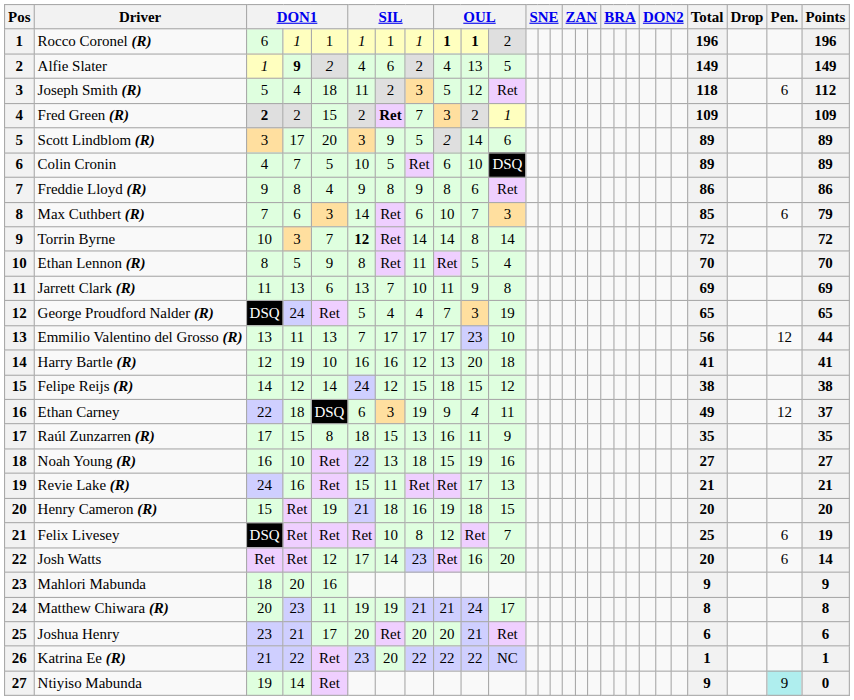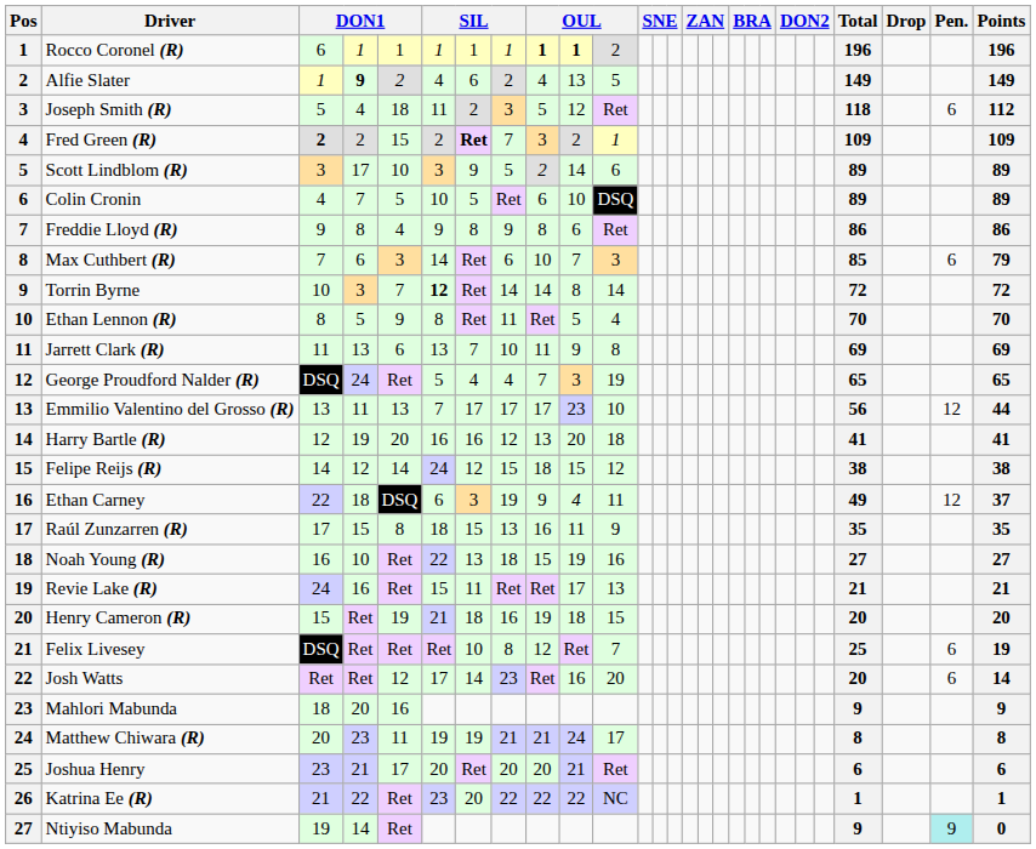 <table class="wikitable" style="font-size: 85%; text-align: center;">
 <tr valign="top">
 <th valign="middle">Pos</th>
 <th valign="middle">Driver</th>
 <th colspan=3><a href='#'>DON1</a><br></th>
 <th colspan=3><a href='#'>SIL</a><br></th>
 <th colspan=3><a href='#'>OUL</a><br></th>
 <th colspan=3><a href='#'>SNE</a><br></th>
 <th colspan=3><a href='#'>ZAN</a><br></th>
 <th colspan=3><a href='#'>BRA</a><br></th>
 <th colspan=3><a href='#'>DON2</a><br></th>
 <th valign=middle>Total</th>
 <th valign=middle>Drop</th>
 <th valign=middle>Pen.</th>
 <th valign=middle>Points</th>
 </tr>
 <tr>
 <th>1</th>
 <td align="left"> Rocco Coronel <strong><em>(R)</em></strong></td>
 <td style="background:#dfffdf;">6</td>
 <td style="background:#ffffbf;"><em>1</em></td>
 <td style="background:#ffffbf;">1</td>
 <td style="background:#ffffbf;"><em>1</em></td>
 <td style="background:#ffffbf;">1</td>
 <td style="background:#ffffbf;"><em>1</em></td>
 <td style="background:#ffffbf;"><strong>1</strong></td>
 <td style="background:#ffffbf;"><strong>1</strong></td>
 <td style="background:#dfdfdf;">2</td>
 <td></td>
 <td></td>
 <td></td>
 <td></td>
 <td></td>
 <td></td>
 <td></td>
 <td></td>
 <td></td>
 <td></td>
 <td></td>
 <td></td>
 <th>196</th>
 <td></td>
 <td></td>
 <th>196</th>
 </tr>
 <tr>
 <th>2</th>
 <td align="left"> Alfie Slater</td>
 <td style="background:#ffffbf;"><em>1</em></td>
 <td style="background:#dfffdf;"><strong>9</strong></td>
 <td style="background:#dfdfdf;"><em>2</em></td>
 <td style="background:#dfffdf;">4</td>
 <td style="background:#dfffdf;">6</td>
 <td style="background:#dfdfdf;">2</td>
 <td style="background:#dfffdf;">4</td>
 <td style="background:#dfffdf;">13</td>
 <td style="background:#dfffdf;">5</td>
 <td></td>
 <td></td>
 <td></td>
 <td></td>
 <td></td>
 <td></td>
 <td></td>
 <td></td>
 <td></td>
 <td></td>
 <td></td>
 <td></td>
 <th>149</th>
 <td></td>
 <td></td>
 <th>149</th>
 </tr>
 <tr>
 <th>3</th>
 <td align="left"> Joseph Smith <strong><em>(R)</em></strong></td>
 <td style="background:#dfffdf;">5</td>
 <td style="background:#dfffdf;">4</td>
 <td style="background:#dfffdf;">18</td>
 <td style="background:#dfffdf;">11</td>
 <td style="background:#dfdfdf;">2</td>
 <td style="background:#ffdf9f;">3</td>
 <td style="background:#dfffdf;">5</td>
 <td style="background:#dfffdf;">12</td>
 <td style="background:#efcfff";>Ret</td>
 <td></td>
 <td></td>
 <td></td>
 <td></td>
 <td></td>
 <td></td>
 <td></td>
 <td></td>
 <td></td>
 <td></td>
 <td></td>
 <td></td>
 <th>118</th>
 <td></td>
 <td>6</td>
 <th>112</th>
 </tr>
 <tr>
 <th>4</th>
 <td align="left"> Fred Green <strong><em>(R)</em></strong></td>
 <td style="background:#dfdfdf;"><strong>2</strong></td>
 <td style="background:#dfdfdf;">2</td>
 <td style="background:#dfffdf;">15</td>
 <td style="background:#dfdfdf;">2</td>
 <td style="background:#efcfff";><strong>Ret</strong></td>
 <td style="background:#dfffdf;">7</td>
 <td style="background:#ffdf9f;">3</td>
 <td style="background:#dfdfdf;">2</td>
 <td style="background:#ffffbf;"><em>1</em></td>
 <td></td>
 <td></td>
 <td></td>
 <td></td>
 <td></td>
 <td></td>
 <td></td>
 <td></td>
 <td></td>
 <td></td>
 <td></td>
 <td></td>
 <th>109</th>
 <td></td>
 <td></td>
 <th>109</th>
 </tr>
 <tr>
 <th>5</th>
 <td align="left"> Scott Lindblom <strong><em>(R)</em></strong></td>
 <td style="background:#ffdf9f;">3</td>
 <td style="background:#dfffdf;">17</td>
-<td style="background:#dfffdf;">20</td>
+<td style="background:#dfffdf;">10</td>
 <td style="background:#ffdf9f;">3</td>
 <td style="background:#dfffdf;">9</td>
 <td style="background:#dfffdf;">5</td>
 <td style="background:#dfdfdf;"><em>2</em></td>
 <td style="background:#dfffdf;">14</td>
 <td style="background:#dfffdf;">6</td>
 <td></td>
 <td></td>
 <td></td>
 <td></td>
 <td></td>
 <td></td>
 <td></td>
 <td></td>
 <td></td>
 <td></td>
 <td></td>
 <td></td>
 <th>89</th>
 <td></td>
 <td></td>
 <th>89</th>
 </tr>
 <tr>
 <th>6</th>
 <td align="left"> Colin Cronin</td>
 <td style="background:#dfffdf;">4</td>
 <td style="background:#dfffdf;">7</td>
 <td style="background:#dfffdf;">5</td>
 <td style="background:#dfffdf;">10</td>
 <td style="background:#dfffdf;">5</td>
 <td style="background:#efcfff";>Ret</td>
 <td style="background:#dfffdf;">6</td>
 <td style="background:#dfffdf;">10</td>
 <td style="background:#000000; color:#ffffff">DSQ</td>
 <td></td>
 <td></td>
 <td></td>
 <td></td>
 <td></td>
 <td></td>
 <td></td>
 <td></td>
 <td></td>
 <td></td>
 <td></td>
 <td></td>
 <th>89</th>
 <td></td>
 <td></td>
 <th>89</th>
 </tr>
 <tr>
 <th>7</th>
 <td align="left"> Freddie Lloyd <strong><em>(R)</em></strong></td>
 <td style="background:#dfffdf;">9</td>
 <td style="background:#dfffdf;">8</td>
 <td style="background:#dfffdf;">4</td>
 <td style="background:#dfffdf;">9</td>
 <td style="background:#dfffdf;">8</td>
 <td style="background:#dfffdf;">9</td>
 <td style="background:#dfffdf;">8</td>
 <td style="background:#dfffdf;">6</td>
 <td style="background:#efcfff";>Ret</td>
 <td></td>
 <td></td>
 <td></td>
 <td></td>
 <td></td>
 <td></td>
 <td></td>
 <td></td>
 <td></td>
 <td></td>
 <td></td>
 <td></td>
 <th>86</th>
 <td></td>
 <td></td>
 <th>86</th>
 </tr>
 <tr>
 <th>8</th>
 <td align="left"> Max Cuthbert <strong><em>(R)</em></strong></td>
 <td style="background:#dfffdf;">7</td>
 <td style="background:#dfffdf;">6</td>
 <td style="background:#ffdf9f;">3</td>
 <td style="background:#dfffdf;">14</td>
 <td style="background:#efcfff";>Ret</td>
 <td style="background:#dfffdf;">6</td>
 <td style="background:#dfffdf;">10</td>
 <td style="background:#dfffdf;">7</td>
 <td style="background:#ffdf9f;">3</td>
 <td></td>
 <td></td>
 <td></td>
 <td></td>
 <td></td>
 <td></td>
 <td></td>
 <td></td>
 <td></td>
 <td></td>
 <td></td>
 <td></td>
 <th>85</th>
 <td></td>
 <td>6</td>
 <th>79</th>
 </tr>
 <tr>
 <th>9</th>
 <td align="left"> Torrin Byrne</td>
 <td style="background:#dfffdf;">10</td>
 <td style="background:#ffdf9f;">3</td>
 <td style="background:#dfffdf;">7</td>
 <td style="background:#dfffdf;"><strong>12</strong></td>
 <td style="background:#efcfff";>Ret</td>
 <td style="background:#dfffdf;">14</td>
 <td style="background:#dfffdf;">14</td>
 <td style="background:#dfffdf;">8</td>
 <td style="background:#dfffdf;">14</td>
 <td></td>
 <td></td>
 <td></td>
 <td></td>
 <td></td>
 <td></td>
 <td></td>
 <td></td>
 <td></td>
 <td></td>
 <td></td>
 <td></td>
 <th>72</th>
 <td></td>
 <td></td>
 <th>72</th>
 </tr>
 <tr>
 <th>10</th>
 <td align="left"> Ethan Lennon <strong><em>(R)</em></strong></td>
 <td style="background:#dfffdf;">8</td>
 <td style="background:#dfffdf;">5</td>
 <td style="background:#dfffdf;">9</td>
 <td style="background:#dfffdf;">8</td>
 <td style="background:#efcfff";>Ret</td>
 <td style="background:#dfffdf;">11</td>
 <td style="background:#efcfff";>Ret</td>
 <td style="background:#dfffdf;">5</td>
 <td style="background:#dfffdf;">4</td>
 <td></td>
 <td></td>
 <td></td>
 <td></td>
 <td></td>
 <td></td>
 <td></td>
 <td></td>
 <td></td>
 <td></td>
 <td></td>
 <td></td>
 <th>70</th>
 <td></td>
 <td></td>
 <th>70</th>
 </tr>
 <tr>
 <th>11</th>
 <td align="left"> Jarrett Clark <strong><em>(R)</em></strong></td>
 <td style="background:#dfffdf;">11</td>
 <td style="background:#dfffdf;">13</td>
 <td style="background:#dfffdf;">6</td>
 <td style="background:#dfffdf;">13</td>
 <td style="background:#dfffdf;">7</td>
 <td style="background:#dfffdf;">10</td>
 <td style="background:#dfffdf;">11</td>
 <td style="background:#dfffdf;">9</td>
 <td style="background:#dfffdf;">8</td>
 <td></td>
 <td></td>
 <td></td>
 <td></td>
 <td></td>
 <td></td>
 <td></td>
 <td></td>
 <td></td>
 <td></td>
 <td></td>
 <td></td>
 <th>69</th>
 <td></td>
 <td></td>
 <th>69</th>
 </tr>
 <tr>
 <th>12</th>
 <td align="left"> George Proudford Nalder <strong><em>(R)</em></strong></td>
 <td style="background:#000000; color:#ffffff">DSQ</td>
 <td style="background:#cfcfff;">24</td>
 <td style="background:#efcfff";>Ret</td>
 <td style="background:#dfffdf;">5</td>
 <td style="background:#dfffdf;">4</td>
 <td style="background:#dfffdf;">4</td>
 <td style="background:#dfffdf;">7</td>
 <td style="background:#ffdf9f;">3</td>
 <td style="background:#dfffdf;">19</td>
 <td></td>
 <td></td>
 <td></td>
 <td></td>
 <td></td>
 <td></td>
 <td></td>
 <td></td>
 <td></td>
 <td></td>
 <td></td>
 <td></td>
 <th>65</th>
 <td></td>
 <td></td>
 <th>65</th>
 </tr>
 <tr>
 <th>13</th>
 <td align="left" nowrap> Emmilio Valentino del Grosso <strong><em>(R)</em></strong></td>
 <td style="background:#dfffdf;">13</td>
 <td style="background:#dfffdf;">11</td>
 <td style="background:#dfffdf;">13</td>
 <td style="background:#dfffdf;">7</td>
 <td style="background:#dfffdf;">17</td>
 <td style="background:#dfffdf;">17</td>
 <td style="background:#dfffdf;">17</td>
 <td style="background:#cfcfff;">23</td>
 <td style="background:#dfffdf;">10</td>
 <td></td>
 <td></td>
 <td></td>
 <td></td>
 <td></td>
 <td></td>
 <td></td>
 <td></td>
 <td></td>
 <td></td>
 <td></td>
 <td></td>
 <th>56</th>
 <td></td>
 <td>12</td>
 <th>44</th>
 </tr>
 <tr>
 <th>14</th>
 <td align="left"> Harry Bartle <strong><em>(R)</em></strong></td>
 <td style="background:#dfffdf;">12</td>
 <td style="background:#dfffdf;">19</td>
-<td style="background:#dfffdf;">10</td>
+<td style="background:#dfffdf;">20</td>
 <td style="background:#dfffdf;">16</td>
 <td style="background:#dfffdf;">16</td>
 <td style="background:#dfffdf;">12</td>
 <td style="background:#dfffdf;">13</td>
 <td style="background:#dfffdf;">20</td>
 <td style="background:#dfffdf;">18</td>
 <td></td>
 <td></td>
 <td></td>
 <td></td>
 <td></td>
 <td></td>
 <td></td>
 <td></td>
 <td></td>
 <td></td>
 <td></td>
 <td></td>
 <th>41</th>
 <td></td>
 <td></td>
 <th>41</th>
 </tr>
 <tr>
 <th>15</th>
 <td align="left"> Felipe Reijs <strong><em>(R)</em></strong></td>
 <td style="background:#dfffdf;">14</td>
 <td style="background:#dfffdf;">12</td>
 <td style="background:#dfffdf;">14</td>
 <td style="background:#cfcfff;">24</td>
 <td style="background:#dfffdf;">12</td>
 <td style="background:#dfffdf;">15</td>
 <td style="background:#dfffdf;">18</td>
 <td style="background:#dfffdf;">15</td>
 <td style="background:#dfffdf;">12</td>
 <td></td>
 <td></td>
 <td></td>
 <td></td>
 <td></td>
 <td></td>
 <td></td>
 <td></td>
 <td></td>
 <td></td>
 <td></td>
 <td></td>
 <th>38</th>
 <td></td>
 <td></td>
 <th>38</th>
 </tr>
 <tr>
 <th>16</th>
 <td align="left"> Ethan Carney</td>
 <td style="background:#cfcfff;">22</td>
 <td style="background:#dfffdf;">18</td>
 <td style="background:#000000; color:#ffffff">DSQ</td>
 <td style="background:#dfffdf;">6</td>
 <td style="background:#ffdf9f;">3</td>
 <td style="background:#dfffdf;">19</td>
 <td style="background:#dfffdf;">9</td>
 <td style="background:#dfffdf;"><em>4</em></td>
 <td style="background:#dfffdf;">11</td>
 <td></td>
 <td></td>
 <td></td>
 <td></td>
 <td></td>
 <td></td>
 <td></td>
 <td></td>
 <td></td>
 <td></td>
 <td></td>
 <td></td>
 <th>49</th>
 <td></td>
 <td>12</td>
 <th>37</th>
 </tr>
 <tr>
 <th>17</th>
 <td align="left"> Raúl Zunzarren <strong><em>(R)</em></strong></td>
 <td style="background:#dfffdf;">17</td>
 <td style="background:#dfffdf;">15</td>
 <td style="background:#dfffdf;">8</td>
 <td style="background:#dfffdf;">18</td>
 <td style="background:#dfffdf;">15</td>
 <td style="background:#dfffdf;">13</td>
 <td style="background:#dfffdf;">16</td>
 <td style="background:#dfffdf;">11</td>
 <td style="background:#dfffdf;">9</td>
 <td></td>
 <td></td>
 <td></td>
 <td></td>
 <td></td>
 <td></td>
 <td></td>
 <td></td>
 <td></td>
 <td></td>
 <td></td>
 <td></td>
 <th>35</th>
 <td></td>
 <td></td>
 <th>35</th>
 </tr>
 <tr>
 <th>18</th>
 <td align="left"> Noah Young <strong><em>(R)</em></strong></td>
 <td style="background:#dfffdf;">16</td>
 <td style="background:#dfffdf;">10</td>
 <td style="background:#efcfff";>Ret</td>
 <td style="background:#cfcfff;">22</td>
 <td style="background:#dfffdf;">13</td>
 <td style="background:#dfffdf;">18</td>
 <td style="background:#dfffdf;">15</td>
 <td style="background:#dfffdf;">19</td>
 <td style="background:#dfffdf;">16</td>
 <td></td>
 <td></td>
 <td></td>
 <td></td>
 <td></td>
 <td></td>
 <td></td>
 <td></td>
 <td></td>
 <td></td>
 <td></td>
 <td></td>
 <th>27</th>
 <td></td>
 <td></td>
 <th>27</th>
 </tr>
 <tr>
 <th>19</th>
 <td align="left"> Revie Lake <strong><em>(R)</em></strong></td>
 <td style="background:#cfcfff;">24</td>
 <td style="background:#dfffdf;">16</td>
 <td style="background:#efcfff";>Ret</td>
 <td style="background:#dfffdf;">15</td>
 <td style="background:#dfffdf;">11</td>
 <td style="background:#efcfff";>Ret</td>
 <td style="background:#efcfff";>Ret</td>
 <td style="background:#dfffdf;">17</td>
 <td style="background:#dfffdf;">13</td>
 <td></td>
 <td></td>
 <td></td>
 <td></td>
 <td></td>
 <td></td>
 <td></td>
 <td></td>
 <td></td>
 <td></td>
 <td></td>
 <td></td>
 <th>21</th>
 <td></td>
 <td></td>
 <th>21</th>
 </tr>
 <tr>
 <th>20</th>
 <td align="left"> Henry Cameron <strong><em>(R)</em></strong></td>
 <td style="background:#dfffdf;">15</td>
 <td style="background:#efcfff";>Ret</td>
 <td style="background:#dfffdf;">19</td>
 <td style="background:#cfcfff;">21</td>
 <td style="background:#dfffdf;">18</td>
 <td style="background:#dfffdf;">16</td>
 <td style="background:#dfffdf;">19</td>
 <td style="background:#dfffdf;">18</td>
 <td style="background:#dfffdf;">15</td>
 <td></td>
 <td></td>
 <td></td>
 <td></td>
 <td></td>
 <td></td>
 <td></td>
 <td></td>
 <td></td>
 <td></td>
 <td></td>
 <td></td>
 <th>20</th>
 <td></td>
 <td></td>
 <th>20</th>
 </tr>
 <tr>
 <th>21</th>
 <td align="left"> Felix Livesey</td>
 <td style="background:#000000; color:#ffffff">DSQ</td>
 <td style="background:#efcfff";>Ret</td>
 <td style="background:#efcfff";>Ret</td>
 <td style="background:#efcfff";>Ret</td>
 <td style="background:#dfffdf;">10</td>
 <td style="background:#dfffdf;">8</td>
 <td style="background:#dfffdf;">12</td>
 <td style="background:#efcfff";>Ret</td>
 <td style="background:#dfffdf;">7</td>
 <td></td>
 <td></td>
 <td></td>
 <td></td>
 <td></td>
 <td></td>
 <td></td>
 <td></td>
 <td></td>
 <td></td>
 <td></td>
 <td></td>
 <th>25</th>
 <td></td>
 <td>6</td>
 <th>19</th>
 </tr>
 <tr>
 <th>22</th>
 <td align="left"> Josh Watts</td>
 <td style="background:#efcfff";>Ret</td>
 <td style="background:#efcfff";>Ret</td>
 <td style="background:#dfffdf;">12</td>
 <td style="background:#dfffdf;">17</td>
 <td style="background:#dfffdf;">14</td>
 <td style="background:#cfcfff;">23</td>
 <td style="background:#efcfff";>Ret</td>
 <td style="background:#dfffdf;">16</td>
 <td style="background:#dfffdf;">20</td>
 <td></td>
 <td></td>
 <td></td>
 <td></td>
 <td></td>
 <td></td>
 <td></td>
 <td></td>
 <td></td>
 <td></td>
 <td></td>
 <td></td>
 <th>20</th>
 <td></td>
 <td>6</td>
 <th>14</th>
 </tr>
 <tr>
 <th>23</th>
 <td align="left"> Mahlori Mabunda</td>
 <td style="background:#dfffdf;">18</td>
 <td style="background:#dfffdf;">20</td>
 <td style="background:#dfffdf;">16</td>
 <td></td>
 <td></td>
 <td></td>
 <td></td>
 <td></td>
 <td></td>
 <td></td>
 <td></td>
 <td></td>
 <td></td>
 <td></td>
 <td></td>
 <td></td>
 <td></td>
 <td></td>
 <td></td>
 <td></td>
 <td></td>
 <th>9</th>
 <td></td>
 <td></td>
 <th>9</th>
 </tr>
 <tr>
 <th>24</th>
 <td align="left"> Matthew Chiwara <strong><em>(R)</em></strong></td>
 <td style="background:#dfffdf;">20</td>
 <td style="background:#cfcfff;">23</td>
 <td style="background:#dfffdf;">11</td>
 <td style="background:#dfffdf;">19</td>
 <td style="background:#dfffdf;">19</td>
 <td style="background:#cfcfff;">21</td>
 <td style="background:#cfcfff;">21</td>
 <td style="background:#cfcfff;">24</td>
 <td style="background:#dfffdf;">17</td>
 <td></td>
 <td></td>
 <td></td>
 <td></td>
 <td></td>
 <td></td>
 <td></td>
 <td></td>
 <td></td>
 <td></td>
 <td></td>
 <td></td>
 <th>8</th>
 <td></td>
 <td></td>
 <th>8</th>
 </tr>
 <tr>
 <th>25</th>
 <td align="left"> Joshua Henry</td>
 <td style="background:#cfcfff;">23</td>
 <td style="background:#cfcfff;">21</td>
 <td style="background:#dfffdf;">17</td>
 <td style="background:#dfffdf;">20</td>
 <td style="background:#efcfff";>Ret</td>
 <td style="background:#dfffdf;">20</td>
 <td style="background:#dfffdf;">20</td>
 <td style="background:#cfcfff;">21</td>
 <td style="background:#efcfff";>Ret</td>
 <td></td>
 <td></td>
 <td></td>
 <td></td>
 <td></td>
 <td></td>
 <td></td>
 <td></td>
 <td></td>
 <td></td>
 <td></td>
 <td></td>
 <th>6</th>
 <td></td>
 <td></td>
 <th>6</th>
 </tr>
 <tr>
 <th>26</th>
 <td align="left"> Katrina Ee <strong><em>(R)</em></strong></td>
 <td style="background:#cfcfff;">21</td>
 <td style="background:#cfcfff;">22</td>
 <td style="background:#efcfff";>Ret</td>
 <td style="background:#cfcfff;">23</td>
 <td style="background:#dfffdf;">20</td>
 <td style="background:#cfcfff;">22</td>
 <td style="background:#cfcfff;">22</td>
 <td style="background:#cfcfff;">22</td>
 <td style="background:#cfcfff;">NC</td>
 <td></td>
 <td></td>
 <td></td>
 <td></td>
 <td></td>
 <td></td>
 <td></td>
 <td></td>
 <td></td>
 <td></td>
 <td></td>
 <td></td>
 <th>1</th>
 <td></td>
 <td></td>
 <th>1</th>
 </tr>
 <tr>
 <th>27</th>
 <td align="left"> Ntiyiso Mabunda</td>
 <td style="background:#dfffdf;">19</td>
 <td style="background:#dfffdf;">14</td>
 <td style="background:#efcfff";>Ret</td>
 <td></td>
 <td></td>
 <td></td>
 <td></td>
 <td></td>
 <td></td>
 <td></td>
 <td></td>
 <td></td>
 <td></td>
 <td></td>
 <td></td>
 <td></td>
 <td></td>
 <td></td>
 <td></td>
 <td></td>
 <td></td>
 <th>9</th>
 <td></td>
 <td style="background: paleturquoise;">9</td>
 <th>0</th>
 </tr>
 </table>
